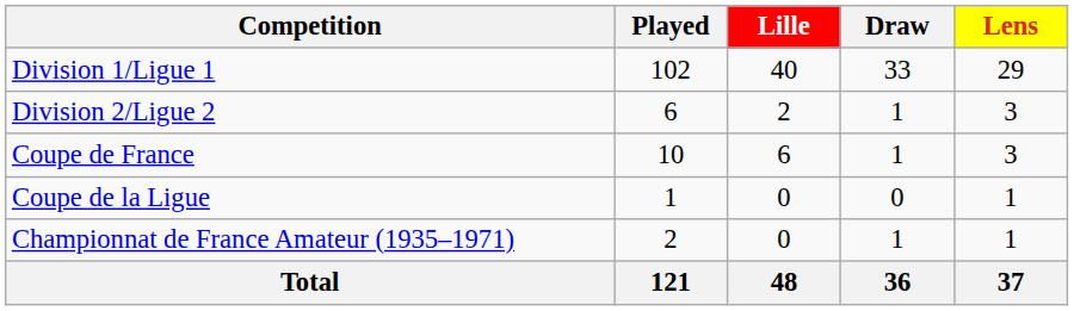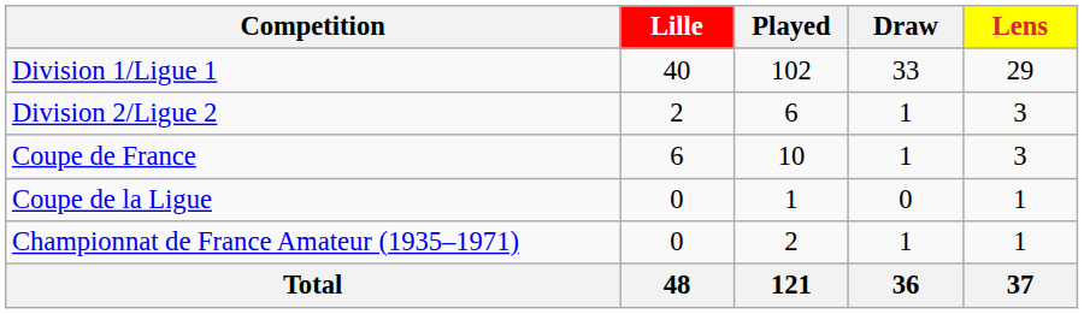 <table class="wikitable" style="text-align:center; width:50%;">
 <tr>
 <th>Competition</th>
+<th style="background:#FF0000; color:#FFFFFF; width:60px;">Lille</th>
 <th width=60>Played</th>
-<th style="background:#FF0000; color:#FFFFFF; width:60px;">Lille</th>
 <th width=60>Draw</th>
 <th style="background:#FFFF00; color:#D22B2B; width:60px;">Lens</th>
 </tr>
 <tr>
 <td align=left><a href='#'>Division 1/Ligue 1</a></td>
+<td>40</td>
 <td>102</td>
-<td>40</td>
 <td>33</td>
 <td>29</td>
 </tr>
 <tr>
 <td align=left><a href='#'>Division 2/Ligue 2</a></td>
+<td>2</td>
 <td>6</td>
-<td>2</td>
 <td>1</td>
 <td>3</td>
 </tr>
 <tr>
 <td align=left><a href='#'>Coupe de France</a></td>
+<td>6</td>
 <td>10</td>
-<td>6</td>
 <td>1</td>
 <td>3</td>
 </tr>
 <tr>
 <td align=left><a href='#'>Coupe de la Ligue</a></td>
+<td>0</td>
 <td>1</td>
-<td>0</td>
 <td>0</td>
 <td>1</td>
 </tr>
 <tr>
 <td align=left><a href='#'>Championnat de France Amateur (1935–1971)</a></td>
+<td>0</td>
 <td>2</td>
-<td>0</td>
 <td>1</td>
 <td>1</td>
 </tr>
 <tr class="sortbottom">
 <th align=left>Total</th>
+<th>48</th>
 <th>121</th>
-<th>48</th>
 <th>36</th>
 <th>37</th>
 </tr>
 </table>
